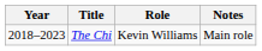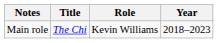 <table class="wikitable sortable">
 <tr>
-<th>Year</th>
+<th class="unsortable">Notes</th>
 <th>Title</th>
 <th>Role</th>
-<th class="unsortable">Notes</th>
+<th>Year</th>
 </tr>
 <tr>
-<td>2018–2023</td>
+<td>Main role</td>
 <td><em><a href='#'>The Chi</a></em></td>
 <td>Kevin Williams</td>
-<td>Main role</td>
+<td>2018–2023</td>
 </tr>
 </table>
